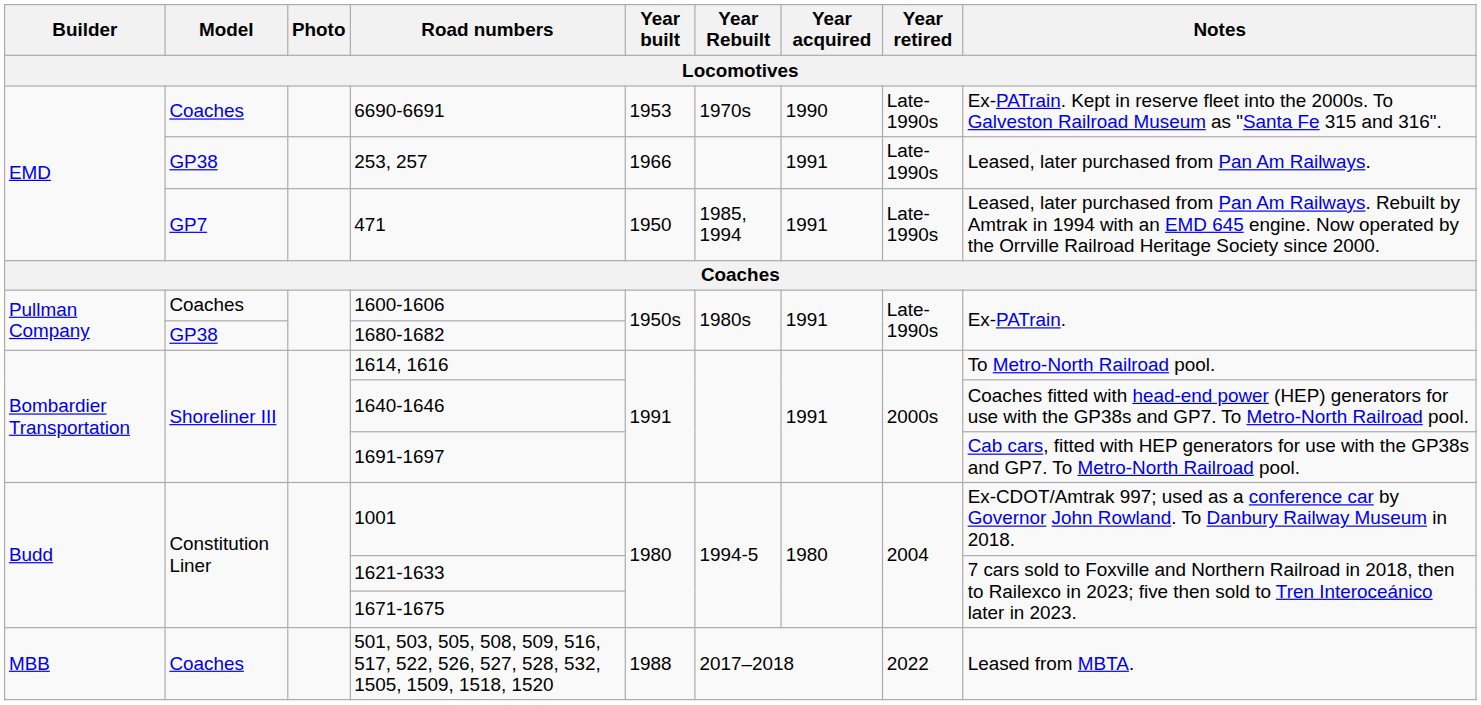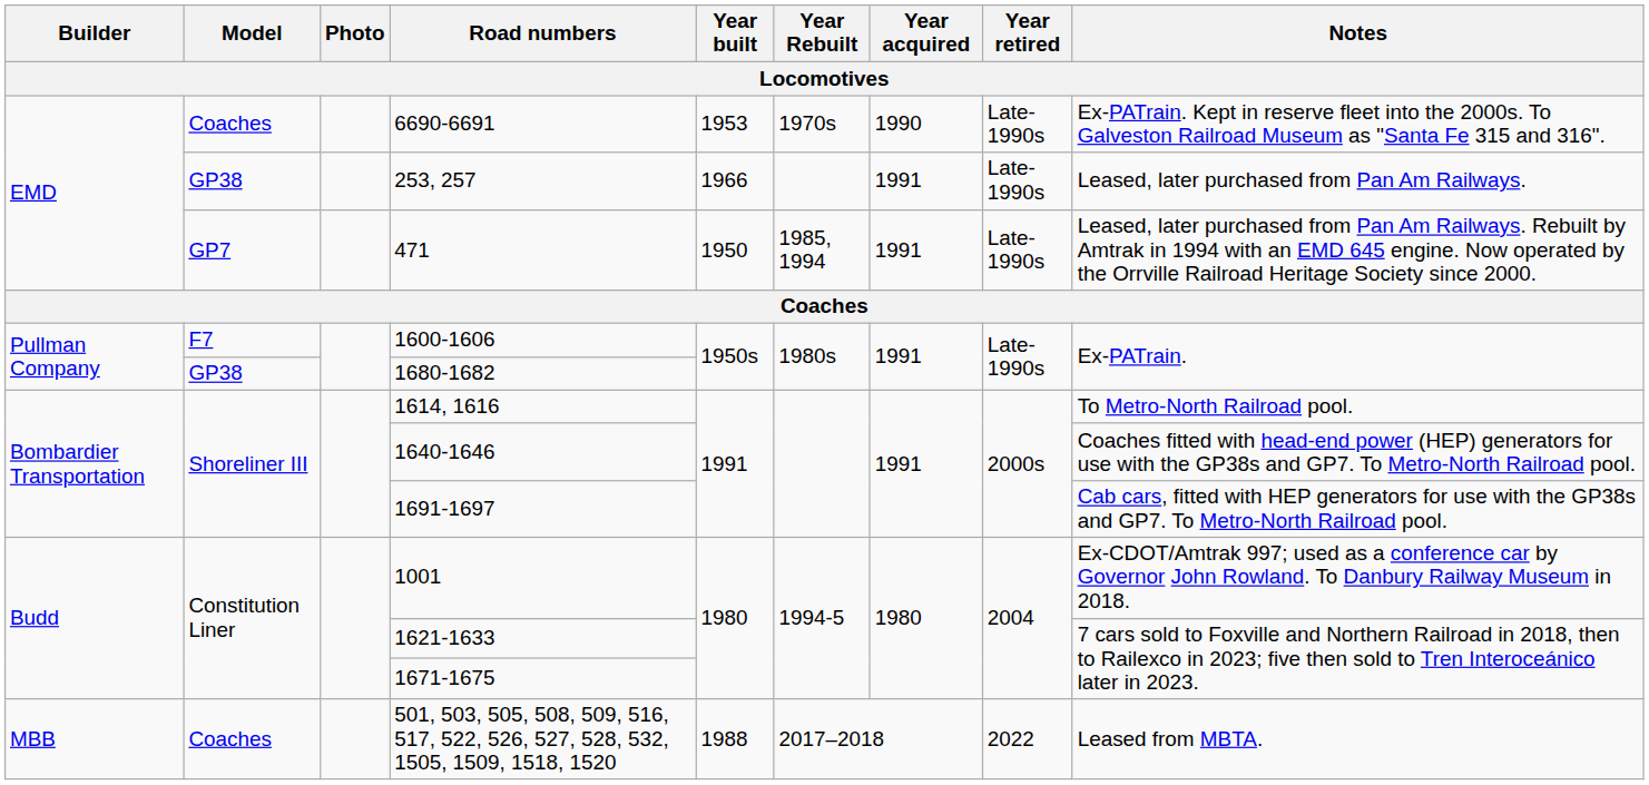 <table class="wikitable">
 <tr>
 <th>Builder</th>
 <th>Model</th>
 <th>Photo</th>
 <th>Road numbers</th>
 <th>Year built</th>
 <th>Year Rebuilt</th>
 <th>Year acquired</th>
 <th>Year retired</th>
 <th>Notes</th>
 </tr>
 <tr>
 <th colspan="9">Locomotives</th>
 </tr>
 <tr>
 <td rowspan="3"><a href='#'>EMD</a></td>
 <td><a href='#'>Coaches</a></td>
 <td></td>
 <td>6690-6691</td>
 <td>1953</td>
 <td>1970s</td>
 <td>1990</td>
 <td>Late-1990s</td>
 <td>Ex-<a href='#'>PATrain</a>. Kept in reserve fleet into the 2000s. To <a href='#'>Galveston Railroad Museum</a> as "<a href='#'>Santa Fe</a> 315 and 316".</td>
 </tr>
 <tr>
 <td><a href='#'>GP38</a></td>
 <td></td>
 <td>253, 257</td>
 <td>1966</td>
 <td></td>
 <td>1991</td>
 <td>Late-1990s</td>
 <td>Leased, later purchased from <a href='#'>Pan Am Railways</a>.</td>
 </tr>
 <tr>
 <td><a href='#'>GP7</a></td>
 <td></td>
 <td>471</td>
 <td>1950</td>
 <td>1985, 1994</td>
 <td>1991</td>
 <td>Late-1990s</td>
 <td>Leased, later purchased from <a href='#'>Pan Am Railways</a>. Rebuilt by Amtrak in 1994 with an <a href='#'>EMD 645</a> engine. Now operated by the Orrville Railroad Heritage Society since 2000.</td>
 </tr>
 <tr>
 <th colspan="9">Coaches</th>
 </tr>
 <tr>
 <td rowspan="2"><a href='#'>Pullman Company</a></td>
-<td>Coaches</td>
+<td><a href='#'>F7</a></td>
 <td rowspan="2"></td>
 <td>1600-1606</td>
 <td rowspan="2">1950s</td>
 <td rowspan="2">1980s</td>
 <td rowspan="2">1991</td>
 <td rowspan="2">Late-1990s</td>
 <td rowspan="2">Ex-<a href='#'>PATrain</a>.</td>
 </tr>
 <tr>
 <td><a href='#'>GP38</a></td>
 <td>1680-1682</td>
 </tr>
 <tr>
 <td rowspan="3"><a href='#'>Bombardier Transportation</a></td>
 <td rowspan="3"><a href='#'>Shoreliner III</a></td>
 <td rowspan="3"></td>
 <td>1614, 1616</td>
 <td rowspan="3">1991</td>
 <td rowspan="3"></td>
 <td rowspan="3">1991</td>
 <td rowspan="3">2000s</td>
 <td>To <a href='#'>Metro-North Railroad</a> pool.</td>
 </tr>
 <tr>
 <td>1640-1646</td>
 <td>Coaches fitted with <a href='#'>head-end power</a> (HEP) generators for use with the GP38s and GP7. To <a href='#'>Metro-North Railroad</a> pool.</td>
 </tr>
 <tr>
 <td>1691-1697</td>
 <td><a href='#'>Cab cars</a>, fitted with HEP generators for use with the GP38s and GP7. To <a href='#'>Metro-North Railroad</a> pool.</td>
 </tr>
 <tr>
 <td rowspan="3"><a href='#'>Budd</a></td>
 <td rowspan="3">Constitution Liner</td>
 <td rowspan="3"></td>
 <td>1001</td>
 <td rowspan="3">1980</td>
 <td rowspan="3">1994-5</td>
 <td rowspan="3">1980</td>
 <td rowspan="3">2004</td>
 <td>Ex-CDOT/Amtrak 997; used as a <a href='#'>conference car</a> by <a href='#'>Governor</a> <a href='#'>John Rowland</a>. To <a href='#'>Danbury Railway Museum</a> in 2018.</td>
 </tr>
 <tr>
 <td>1621-1633</td>
 <td rowspan="2">7 cars sold to Foxville and Northern Railroad in 2018, then to Railexco in 2023; five then sold to <a href='#'>Tren Interoceánico</a> later in 2023.</td>
 </tr>
 <tr>
 <td>1671-1675</td>
 </tr>
 <tr>
 <td><a href='#'>MBB</a></td>
 <td><a href='#'>Coaches</a></td>
 <td></td>
 <td>501, 503, 505, 508, 509, 516, 517, 522, 526, 527, 528, 532, 1505, 1509, 1518, 1520</td>
 <td>1988</td>
 <td colspan="2">2017–2018</td>
 <td>2022</td>
 <td>Leased from <a href='#'>MBTA</a>.</td>
 </tr>
 </table>
